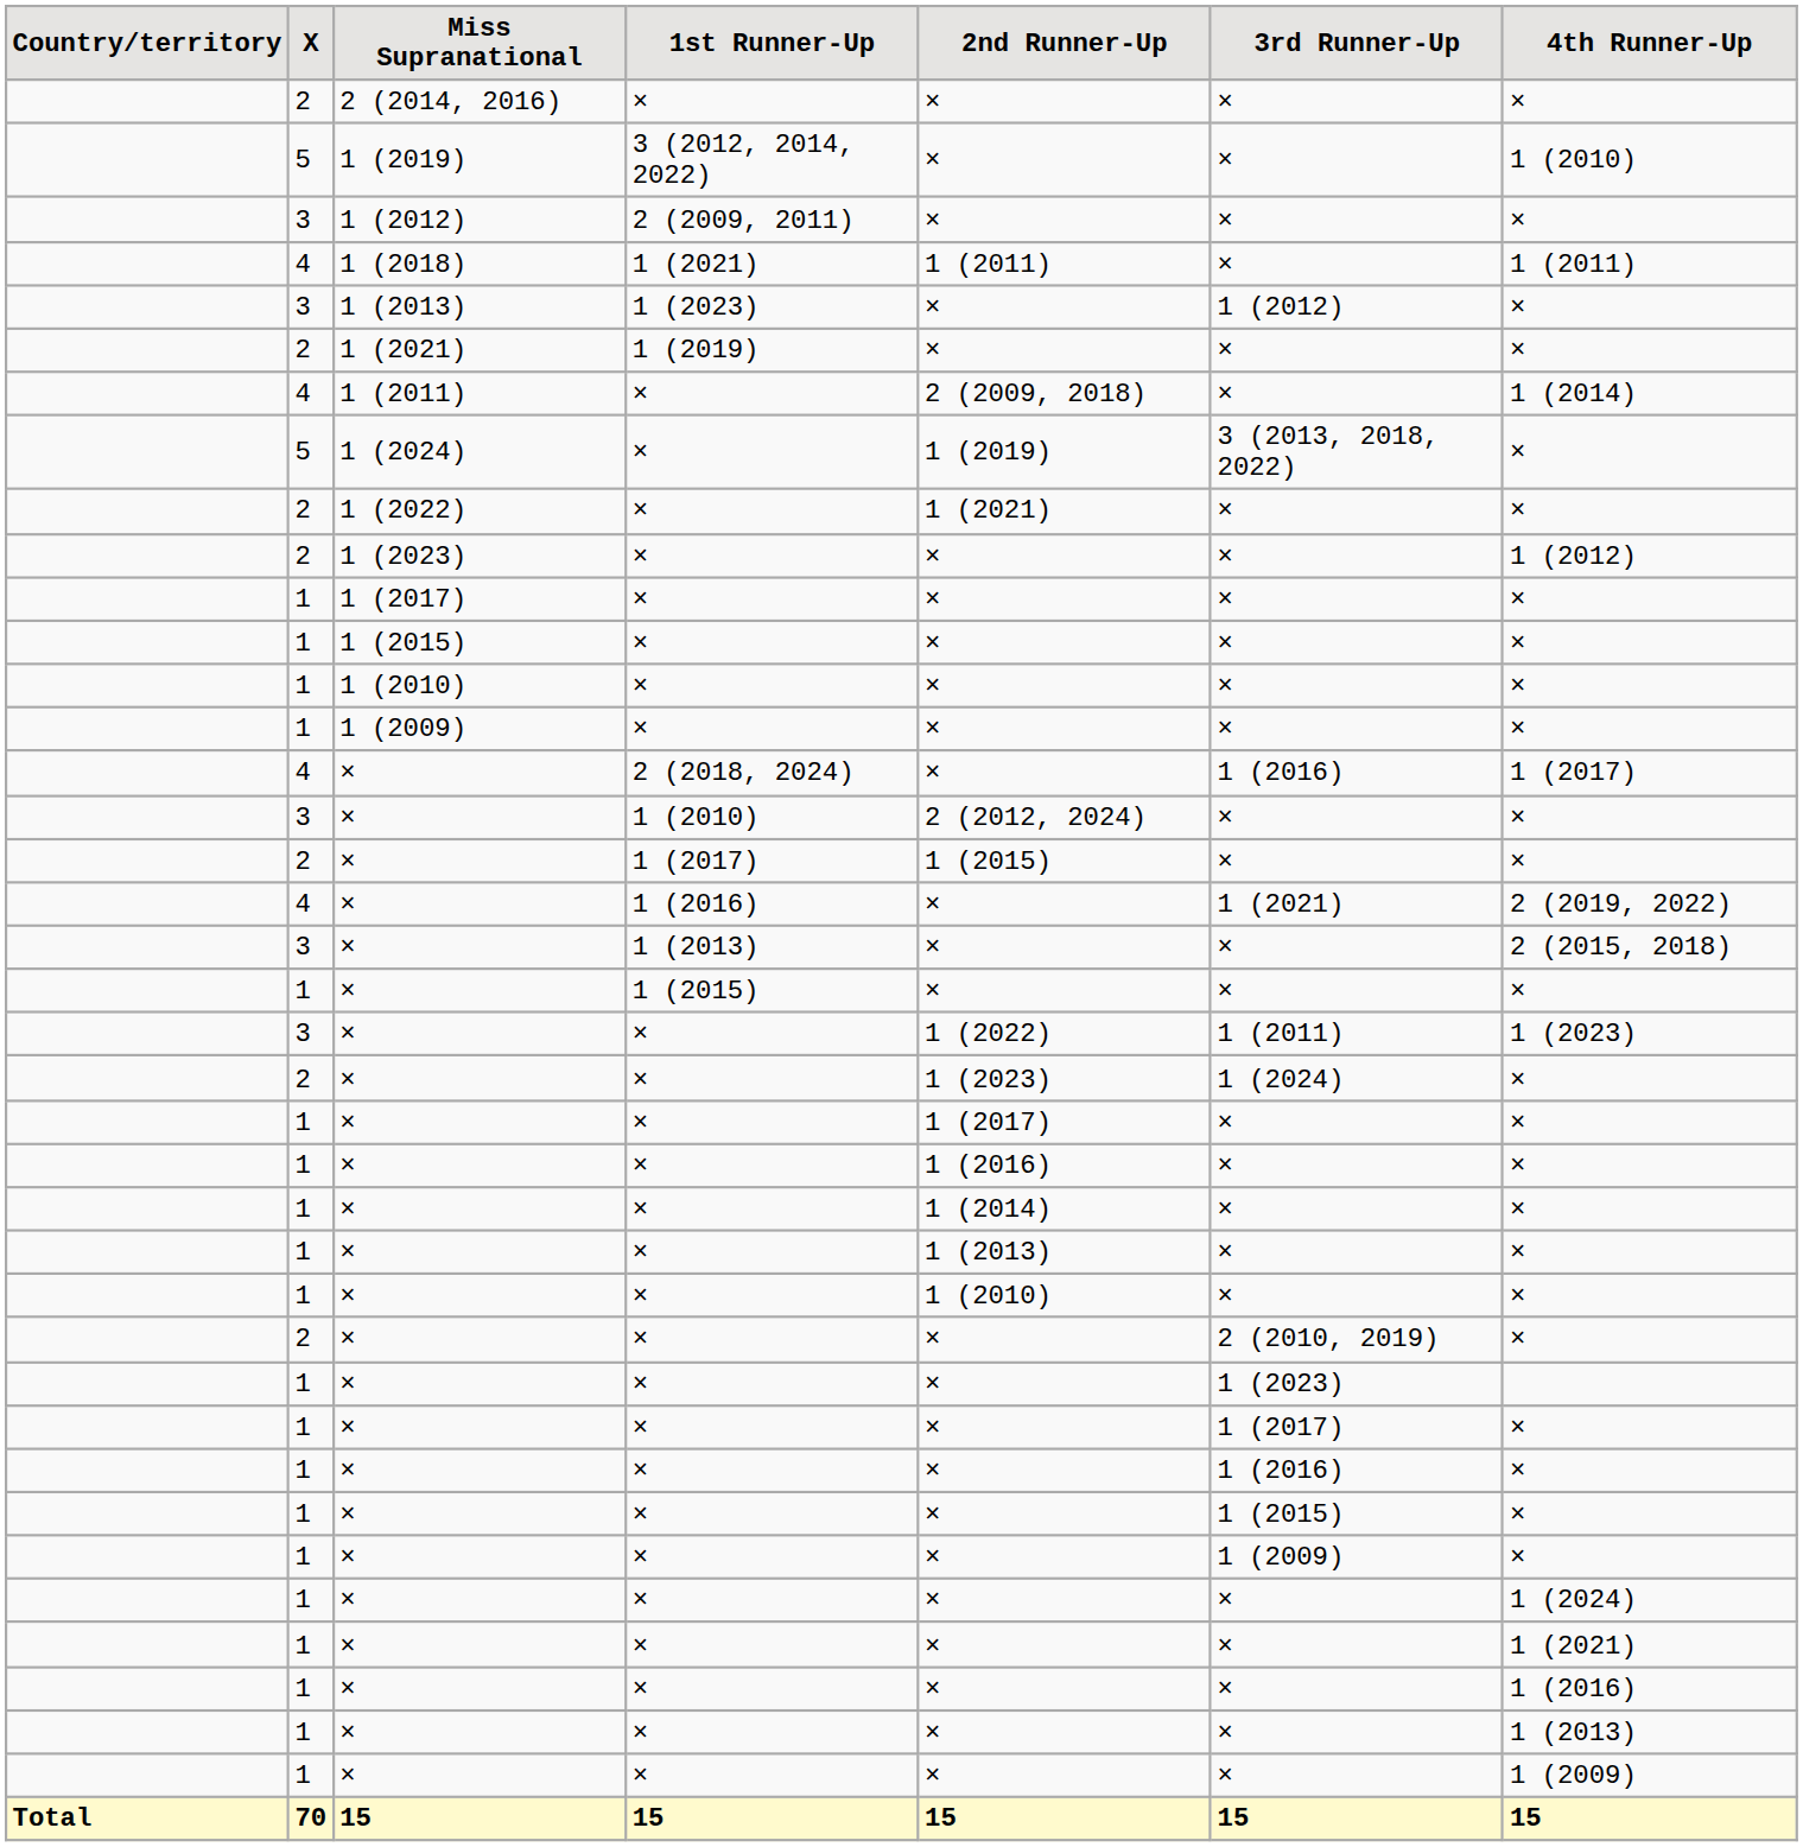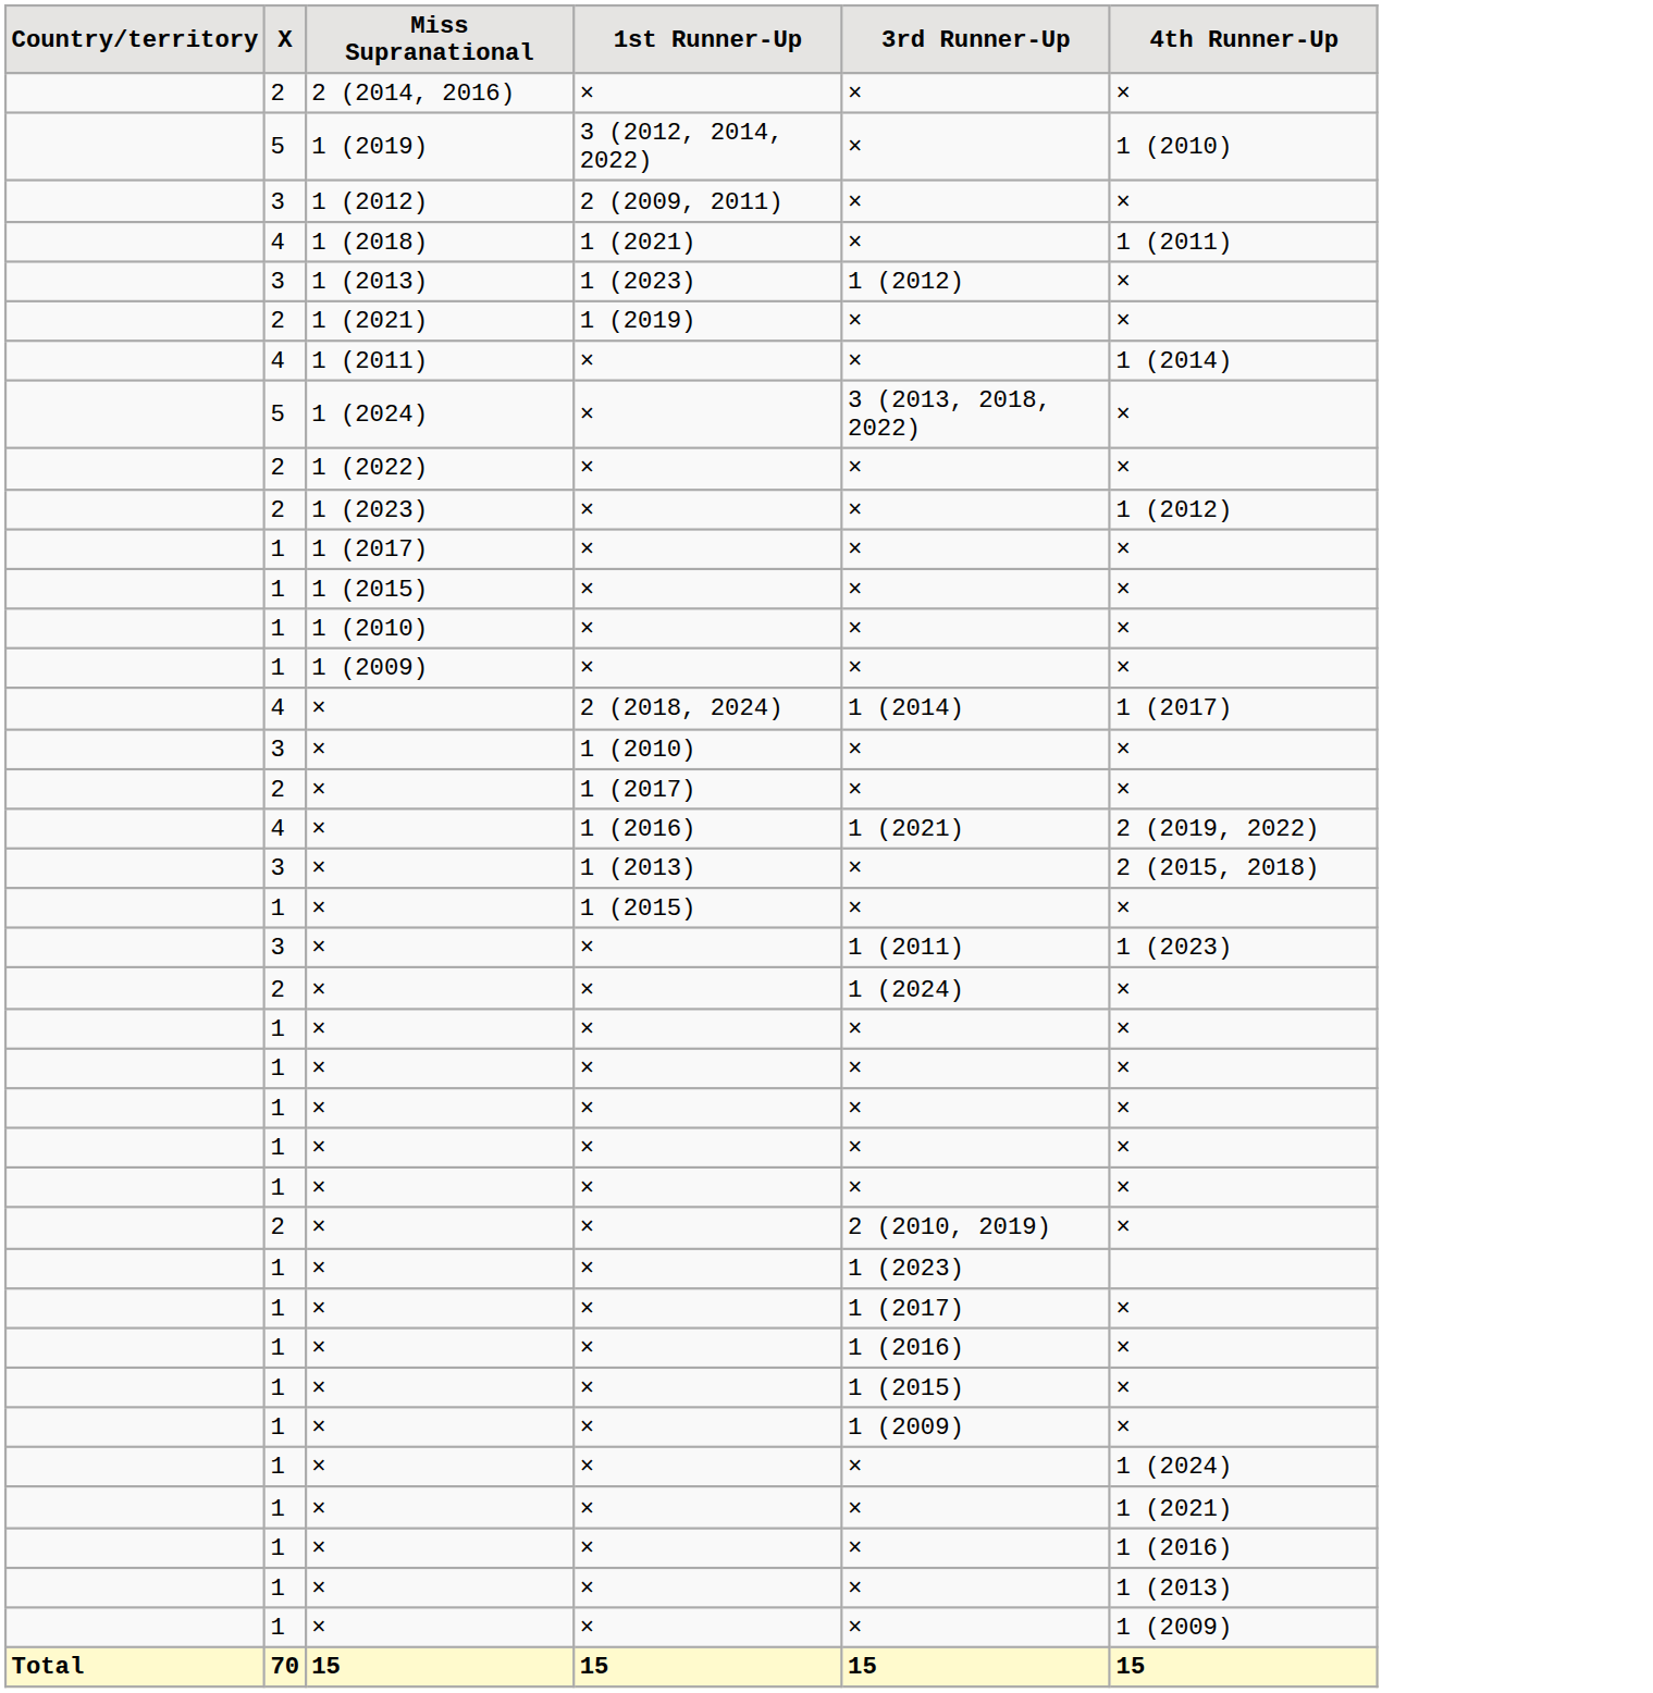 <table class="wikitable sortable" style="font-size: 80%;">
 <tr>
 <th style="background:#E5E4E2">Country/territory</th>
 <th style="background:#E5E4E2">X</th>
 <th style="background:#E5E4E2"; width="110">Miss Supranational<br></th>
 <th style="background:#E5E4E2"; width="110">1st Runner-Up<br></th>
-<th style="background:#E5E4E2"; width="110">2nd Runner-Up<br></th>
 <th style="background:#E5E4E2"; width="110">3rd Runner-Up<br></th>
 <th style="background:#E5E4E2"; width="110">4th Runner-Up<br></th>
 </tr>
 <tr>
 <td><strong></strong></td>
 <td>2</td>
 <td>2 (2014, 2016)</td>
 <td>×</td>
 <td>×</td>
 <td>×</td>
-<td>×</td>
 </tr>
 <tr>
 <td><strong></strong></td>
 <td>5</td>
 <td>1 (2019)</td>
 <td>3 (2012, 2014, 2022)</td>
-<td>×</td>
 <td>×</td>
 <td>1 (2010)</td>
 </tr>
 <tr>
 <td><strong></strong></td>
 <td>3</td>
 <td>1 (2012)</td>
 <td>2 (2009, 2011)</td>
 <td>×</td>
 <td>×</td>
-<td>×</td>
 </tr>
 <tr>
 <td><strong></strong></td>
 <td>4</td>
 <td>1 (2018)</td>
 <td>1 (2021)</td>
-<td>1 (2011)</td>
 <td>×</td>
 <td>1 (2011)</td>
 </tr>
 <tr>
 <td><strong></strong></td>
 <td>3</td>
 <td>1 (2013)</td>
 <td>1 (2023)</td>
-<td>×</td>
 <td>1 (2012)</td>
 <td>×</td>
 </tr>
 <tr>
 <td><strong></strong></td>
 <td>2</td>
 <td>1 (2021)</td>
 <td>1 (2019)</td>
 <td>×</td>
 <td>×</td>
-<td>×</td>
 </tr>
 <tr>
 <td><strong></strong></td>
 <td>4</td>
 <td>1 (2011)</td>
 <td>×</td>
-<td>2 (2009, 2018)</td>
 <td>×</td>
 <td>1 (2014)</td>
 </tr>
 <tr>
 <td><strong></strong></td>
 <td>5</td>
 <td>1 (2024)</td>
 <td>×</td>
-<td>1 (2019)</td>
 <td>3 (2013, 2018, 2022)</td>
 <td>×</td>
 </tr>
 <tr>
 <td><strong></strong></td>
 <td>2</td>
 <td>1 (2022)</td>
 <td>×</td>
-<td>1 (2021)</td>
 <td>×</td>
 <td>×</td>
 </tr>
 <tr>
 <td><strong></strong></td>
 <td>2</td>
 <td>1 (2023)</td>
-<td>×</td>
 <td>×</td>
 <td>×</td>
 <td>1 (2012)</td>
 </tr>
 <tr>
 <td><strong></strong></td>
 <td>1</td>
 <td>1 (2017)</td>
 <td>×</td>
 <td>×</td>
 <td>×</td>
-<td>×</td>
 </tr>
 <tr>
 <td><strong></strong></td>
 <td>1</td>
 <td>1 (2015)</td>
-<td>×</td>
 <td>×</td>
 <td>×</td>
 <td>×</td>
 </tr>
 <tr>
 <td><strong></strong></td>
 <td>1</td>
 <td>1 (2010)</td>
 <td>×</td>
 <td>×</td>
 <td>×</td>
-<td>×</td>
 </tr>
 <tr>
 <td><strong></strong></td>
 <td>1</td>
 <td>1 (2009)</td>
-<td>×</td>
 <td>×</td>
 <td>×</td>
 <td>×</td>
 </tr>
 <tr>
 <td><strong></strong></td>
 <td>4</td>
 <td>×</td>
 <td>2 (2018, 2024)</td>
-<td>×</td>
-<td>1 (2016)</td>
+<td>1 (2014)</td>
 <td>1 (2017)</td>
 </tr>
 <tr>
 <td><strong></strong></td>
 <td>3</td>
 <td>×</td>
 <td>1 (2010)</td>
-<td>2 (2012, 2024)</td>
 <td>×</td>
 <td>×</td>
 </tr>
 <tr>
 <td><strong></strong></td>
 <td>2</td>
 <td>×</td>
 <td>1 (2017)</td>
-<td>1 (2015)</td>
 <td>×</td>
 <td>×</td>
 </tr>
 <tr>
 <td><strong></strong></td>
 <td>4</td>
 <td>×</td>
 <td>1 (2016)</td>
-<td>×</td>
 <td>1 (2021)</td>
 <td>2 (2019, 2022)</td>
 </tr>
 <tr>
 <td><strong></strong></td>
 <td>3</td>
 <td>×</td>
 <td>1 (2013)</td>
-<td>×</td>
 <td>×</td>
 <td>2 (2015, 2018)</td>
 </tr>
 <tr>
 <td><strong></strong></td>
 <td>1</td>
 <td>×</td>
 <td>1 (2015)</td>
 <td>×</td>
 <td>×</td>
-<td>×</td>
 </tr>
 <tr>
 <td><strong></strong></td>
 <td>3</td>
 <td>×</td>
 <td>×</td>
-<td>1 (2022)</td>
 <td>1 (2011)</td>
 <td>1 (2023)</td>
 </tr>
 <tr>
 <td><strong></strong></td>
 <td>2</td>
 <td>×</td>
 <td>×</td>
-<td>1 (2023)</td>
 <td>1 (2024)</td>
 <td>×</td>
 </tr>
 <tr>
 <td><strong></strong></td>
 <td>1</td>
 <td>×</td>
 <td>×</td>
-<td>1 (2017)</td>
 <td>×</td>
 <td>×</td>
 </tr>
 <tr>
 <td><strong></strong></td>
 <td>1</td>
 <td>×</td>
 <td>×</td>
-<td>1 (2016)</td>
 <td>×</td>
 <td>×</td>
 </tr>
 <tr>
 <td><strong></strong></td>
 <td>1</td>
 <td>×</td>
 <td>×</td>
-<td>1 (2014)</td>
 <td>×</td>
 <td>×</td>
 </tr>
 <tr>
 <td><strong></strong></td>
 <td>1</td>
 <td>×</td>
 <td>×</td>
-<td>1 (2013)</td>
 <td>×</td>
 <td>×</td>
 </tr>
 <tr>
 <td><strong></strong></td>
 <td>1</td>
 <td>×</td>
 <td>×</td>
-<td>1 (2010)</td>
 <td>×</td>
 <td>×</td>
 </tr>
 <tr>
 <td><strong></strong></td>
 <td>2</td>
-<td>×</td>
 <td>×</td>
 <td>×</td>
 <td>2 (2010, 2019)</td>
 <td>×</td>
 </tr>
 <tr>
 <td><strong></strong></td>
 <td>1</td>
 <td>×</td>
 <td>×</td>
-<td>×</td>
 <td>1 (2023)</td>
 <td></td>
 </tr>
 <tr>
 <td><strong></strong></td>
 <td>1</td>
-<td>×</td>
 <td>×</td>
 <td>×</td>
 <td>1 (2017)</td>
 <td>×</td>
 </tr>
 <tr>
 <td><strong></strong></td>
 <td>1</td>
 <td>×</td>
 <td>×</td>
-<td>×</td>
 <td>1 (2016)</td>
 <td>×</td>
 </tr>
 <tr>
 <td><strong></strong></td>
 <td>1</td>
 <td>×</td>
 <td>×</td>
-<td>×</td>
 <td>1 (2015)</td>
 <td>×</td>
 </tr>
 <tr>
 <td><strong></strong></td>
 <td>1</td>
-<td>×</td>
 <td>×</td>
 <td>×</td>
 <td>1 (2009)</td>
 <td>×</td>
 </tr>
 <tr>
 <td><strong></strong></td>
 <td>1</td>
 <td>×</td>
 <td>×</td>
 <td>×</td>
-<td>×</td>
 <td>1 (2024)</td>
 </tr>
 <tr>
 <td><strong></strong></td>
 <td>1</td>
-<td>×</td>
 <td>×</td>
 <td>×</td>
 <td>×</td>
 <td>1 (2021)</td>
 </tr>
 <tr>
 <td><strong></strong></td>
 <td>1</td>
 <td>×</td>
 <td>×</td>
 <td>×</td>
-<td>×</td>
 <td>1 (2016)</td>
 </tr>
 <tr>
 <td><strong></strong></td>
 <td>1</td>
 <td>×</td>
 <td>×</td>
 <td>×</td>
-<td>×</td>
 <td>1 (2013)</td>
 </tr>
 <tr>
 <td><strong></strong></td>
 <td>1</td>
-<td>×</td>
 <td>×</td>
 <td>×</td>
 <td>×</td>
 <td>1 (2009)</td>
 </tr>
 <tr style="background: #FFFACD;">
 <td><strong>Total</strong></td>
 <td><strong>70</strong></td>
 <td><strong>15</strong></td>
 <td><strong>15</strong></td>
 <td><strong>15</strong></td>
 <td><strong>15</strong></td>
-<td><strong>15</strong></td>
 </tr>
 </table>
